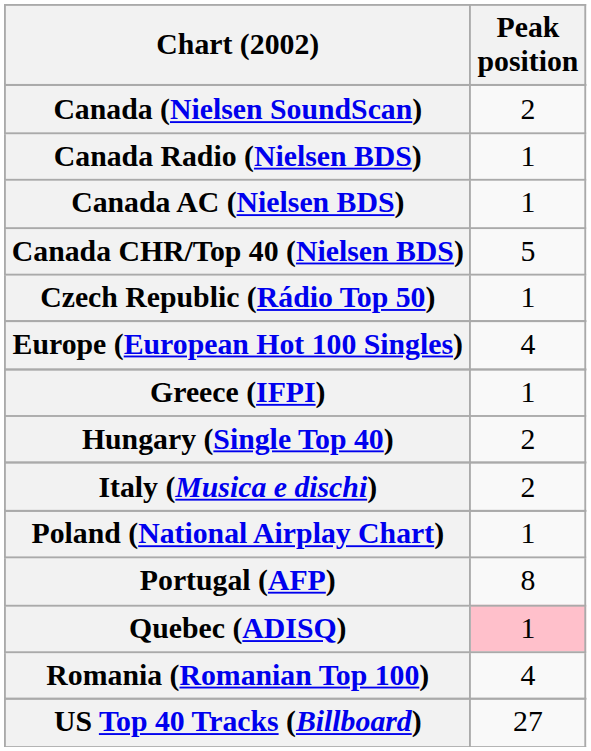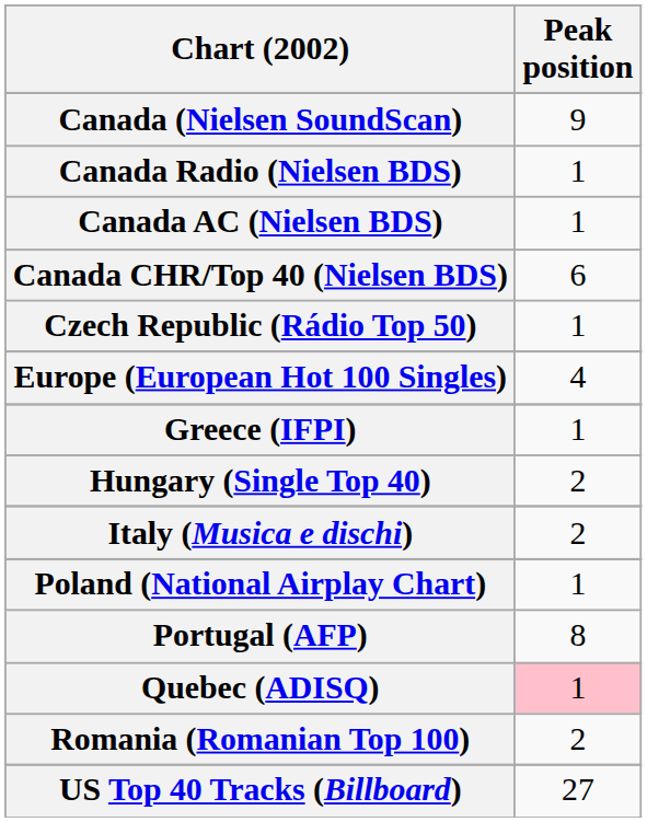 <table class="wikitable sortable plainrowheaders" style="text-align:center">
 <tr>
 <th scope="col">Chart (2002)</th>
 <th scope="col">Peak<br>position</th>
 </tr>
 <tr>
 </tr>
 <tr>
 </tr>
 <tr>
 </tr>
 <tr>
 </tr>
 <tr>
 <th scope="row">Canada (<a href='#'>Nielsen SoundScan</a>)</th>
-<td>2</td>
+<td>9</td>
 </tr>
 <tr>
 <th scope="row">Canada Radio (<a href='#'>Nielsen BDS</a>)</th>
 <td>1</td>
 </tr>
 <tr>
 <th scope="row">Canada AC (<a href='#'>Nielsen BDS</a>)</th>
 <td>1</td>
 </tr>
 <tr>
 <th scope="row">Canada CHR/Top 40 (<a href='#'>Nielsen BDS</a>)</th>
-<td>5</td>
+<td>6</td>
 </tr>
 <tr>
 <th scope="row">Czech Republic (<a href='#'>Rádio Top 50</a>)</th>
 <td>1</td>
 </tr>
 <tr>
 </tr>
 <tr>
 <th scope="row">Europe (<a href='#'>European Hot 100 Singles</a>)</th>
 <td>4</td>
 </tr>
 <tr>
 </tr>
 <tr>
 </tr>
 <tr>
 </tr>
 <tr>
 <th scope="row">Greece (<a href='#'>IFPI</a>)</th>
 <td>1</td>
 </tr>
 <tr>
 <th scope="row">Hungary (<a href='#'>Single Top 40</a>)</th>
 <td>2</td>
 </tr>
 <tr>
 </tr>
 <tr>
 </tr>
 <tr>
 <th scope="row">Italy (<em><a href='#'>Musica e dischi</a></em>)</th>
 <td>2</td>
 </tr>
 <tr>
 </tr>
 <tr>
 </tr>
 <tr>
 </tr>
 <tr>
 </tr>
 <tr>
 <th scope="row">Poland (<a href='#'>National Airplay Chart</a>)</th>
 <td>1</td>
 </tr>
 <tr>
 <th scope="row">Portugal (<a href='#'>AFP</a>)</th>
 <td>8</td>
 </tr>
 <tr>
 <th scope="row">Quebec (<a href='#'>ADISQ</a>)</th>
 <td style="background: pink;">1</td>
 </tr>
 <tr>
 <th scope="row">Romania (<a href='#'>Romanian Top 100</a>)</th>
-<td>4</td>
+<td>2</td>
 </tr>
 <tr>
 </tr>
 <tr>
 </tr>
 <tr>
 </tr>
 <tr>
 </tr>
 <tr>
 </tr>
 <tr>
 </tr>
 <tr>
 </tr>
 <tr>
 </tr>
 <tr>
 </tr>
 <tr>
 </tr>
 <tr>
 <th scope="row">US <a href='#'>Top 40 Tracks</a> (<em><a href='#'>Billboard</a></em>)</th>
 <td>27</td>
 </tr>
 </table>
